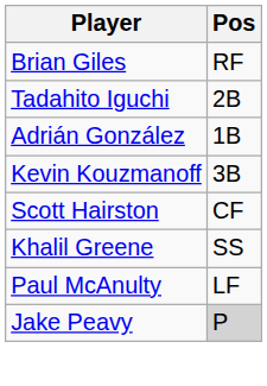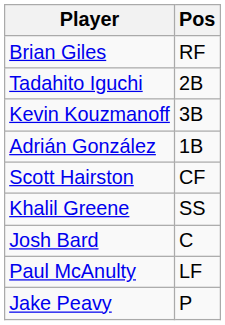 <table class="wikitable">
 <tr>
 <th>Player</th>
 <th>Pos</th>
 </tr>
 <tr>
 <td><a href='#'>Brian Giles</a></td>
 <td>RF</td>
 </tr>
 <tr>
 <td><a href='#'>Tadahito Iguchi</a></td>
 <td>2B</td>
 </tr>
 <tr>
+<td><a href='#'>Kevin Kouzmanoff</a></td>
+<td>3B</td>
+</tr>
+<tr>
 <td><a href='#'>Adrián González</a></td>
 <td>1B</td>
-</tr>
-<tr>
-<td><a href='#'>Kevin Kouzmanoff</a></td>
-<td>3B</td>
 </tr>
 <tr>
 <td><a href='#'>Scott Hairston</a></td>
 <td>CF</td>
 </tr>
 <tr>
 <td><a href='#'>Khalil Greene</a></td>
 <td>SS</td>
 </tr>
 <tr>
+<td><a href='#'>Josh Bard</a></td>
+<td>C</td>
+</tr>
+<tr>
 <td><a href='#'>Paul McAnulty</a></td>
 <td>LF</td>
 </tr>
 <tr>
 <td><a href='#'>Jake Peavy</a></td>
-<td style="background: lightgrey;">P</td>
+<td>P</td>
 </tr>
 </table>
